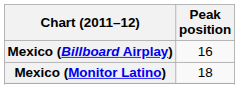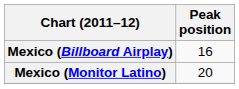 <table class="wikitable sortable plainrowheaders" style="text-align:center">
 <tr>
 <th>Chart (2011–12)</th>
 <th>Peak<br>position</th>
 </tr>
 <tr>
 <th scope="row">Mexico (<a href='#'><em>Billboard</em> Airplay</a>)</th>
 <td align="center">16</td>
 </tr>
 <tr>
 <th scope="row">Mexico (<a href='#'>Monitor Latino</a>)</th>
-<td align="center">18</td>
+<td align="center">20</td>
 </tr>
 <tr>
 </tr>
 <tr>
 </tr>
 <tr>
 </tr>
 <tr>
 </tr>
 </table>
